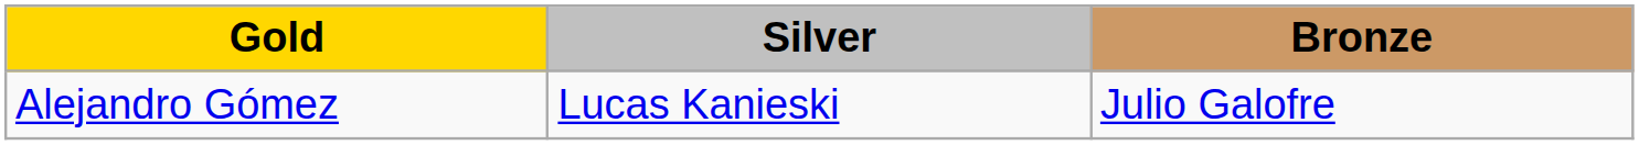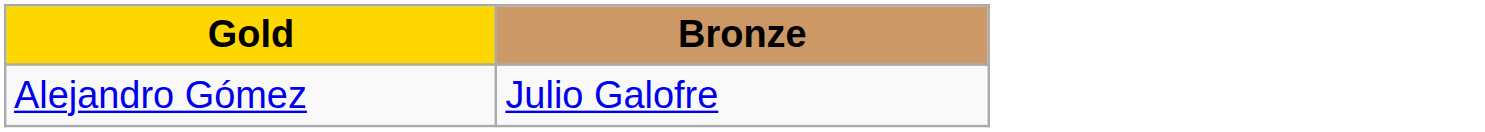 <table class="wikitable" style="text-align:left">
 <tr align="center">
 <td width=200 bgcolor=gold><strong>Gold</strong></td>
-<td width=200 bgcolor=silver><strong>Silver</strong></td>
 <td width=200 bgcolor=CC9966><strong>Bronze</strong></td>
 </tr>
 <tr>
 <td><a href='#'>Alejandro Gómez</a><br><em></em></td>
-<td><a href='#'>Lucas Kanieski</a><br><em></em></td>
 <td><a href='#'>Julio Galofre</a><br><em></em></td>
 </tr>
 </table>
